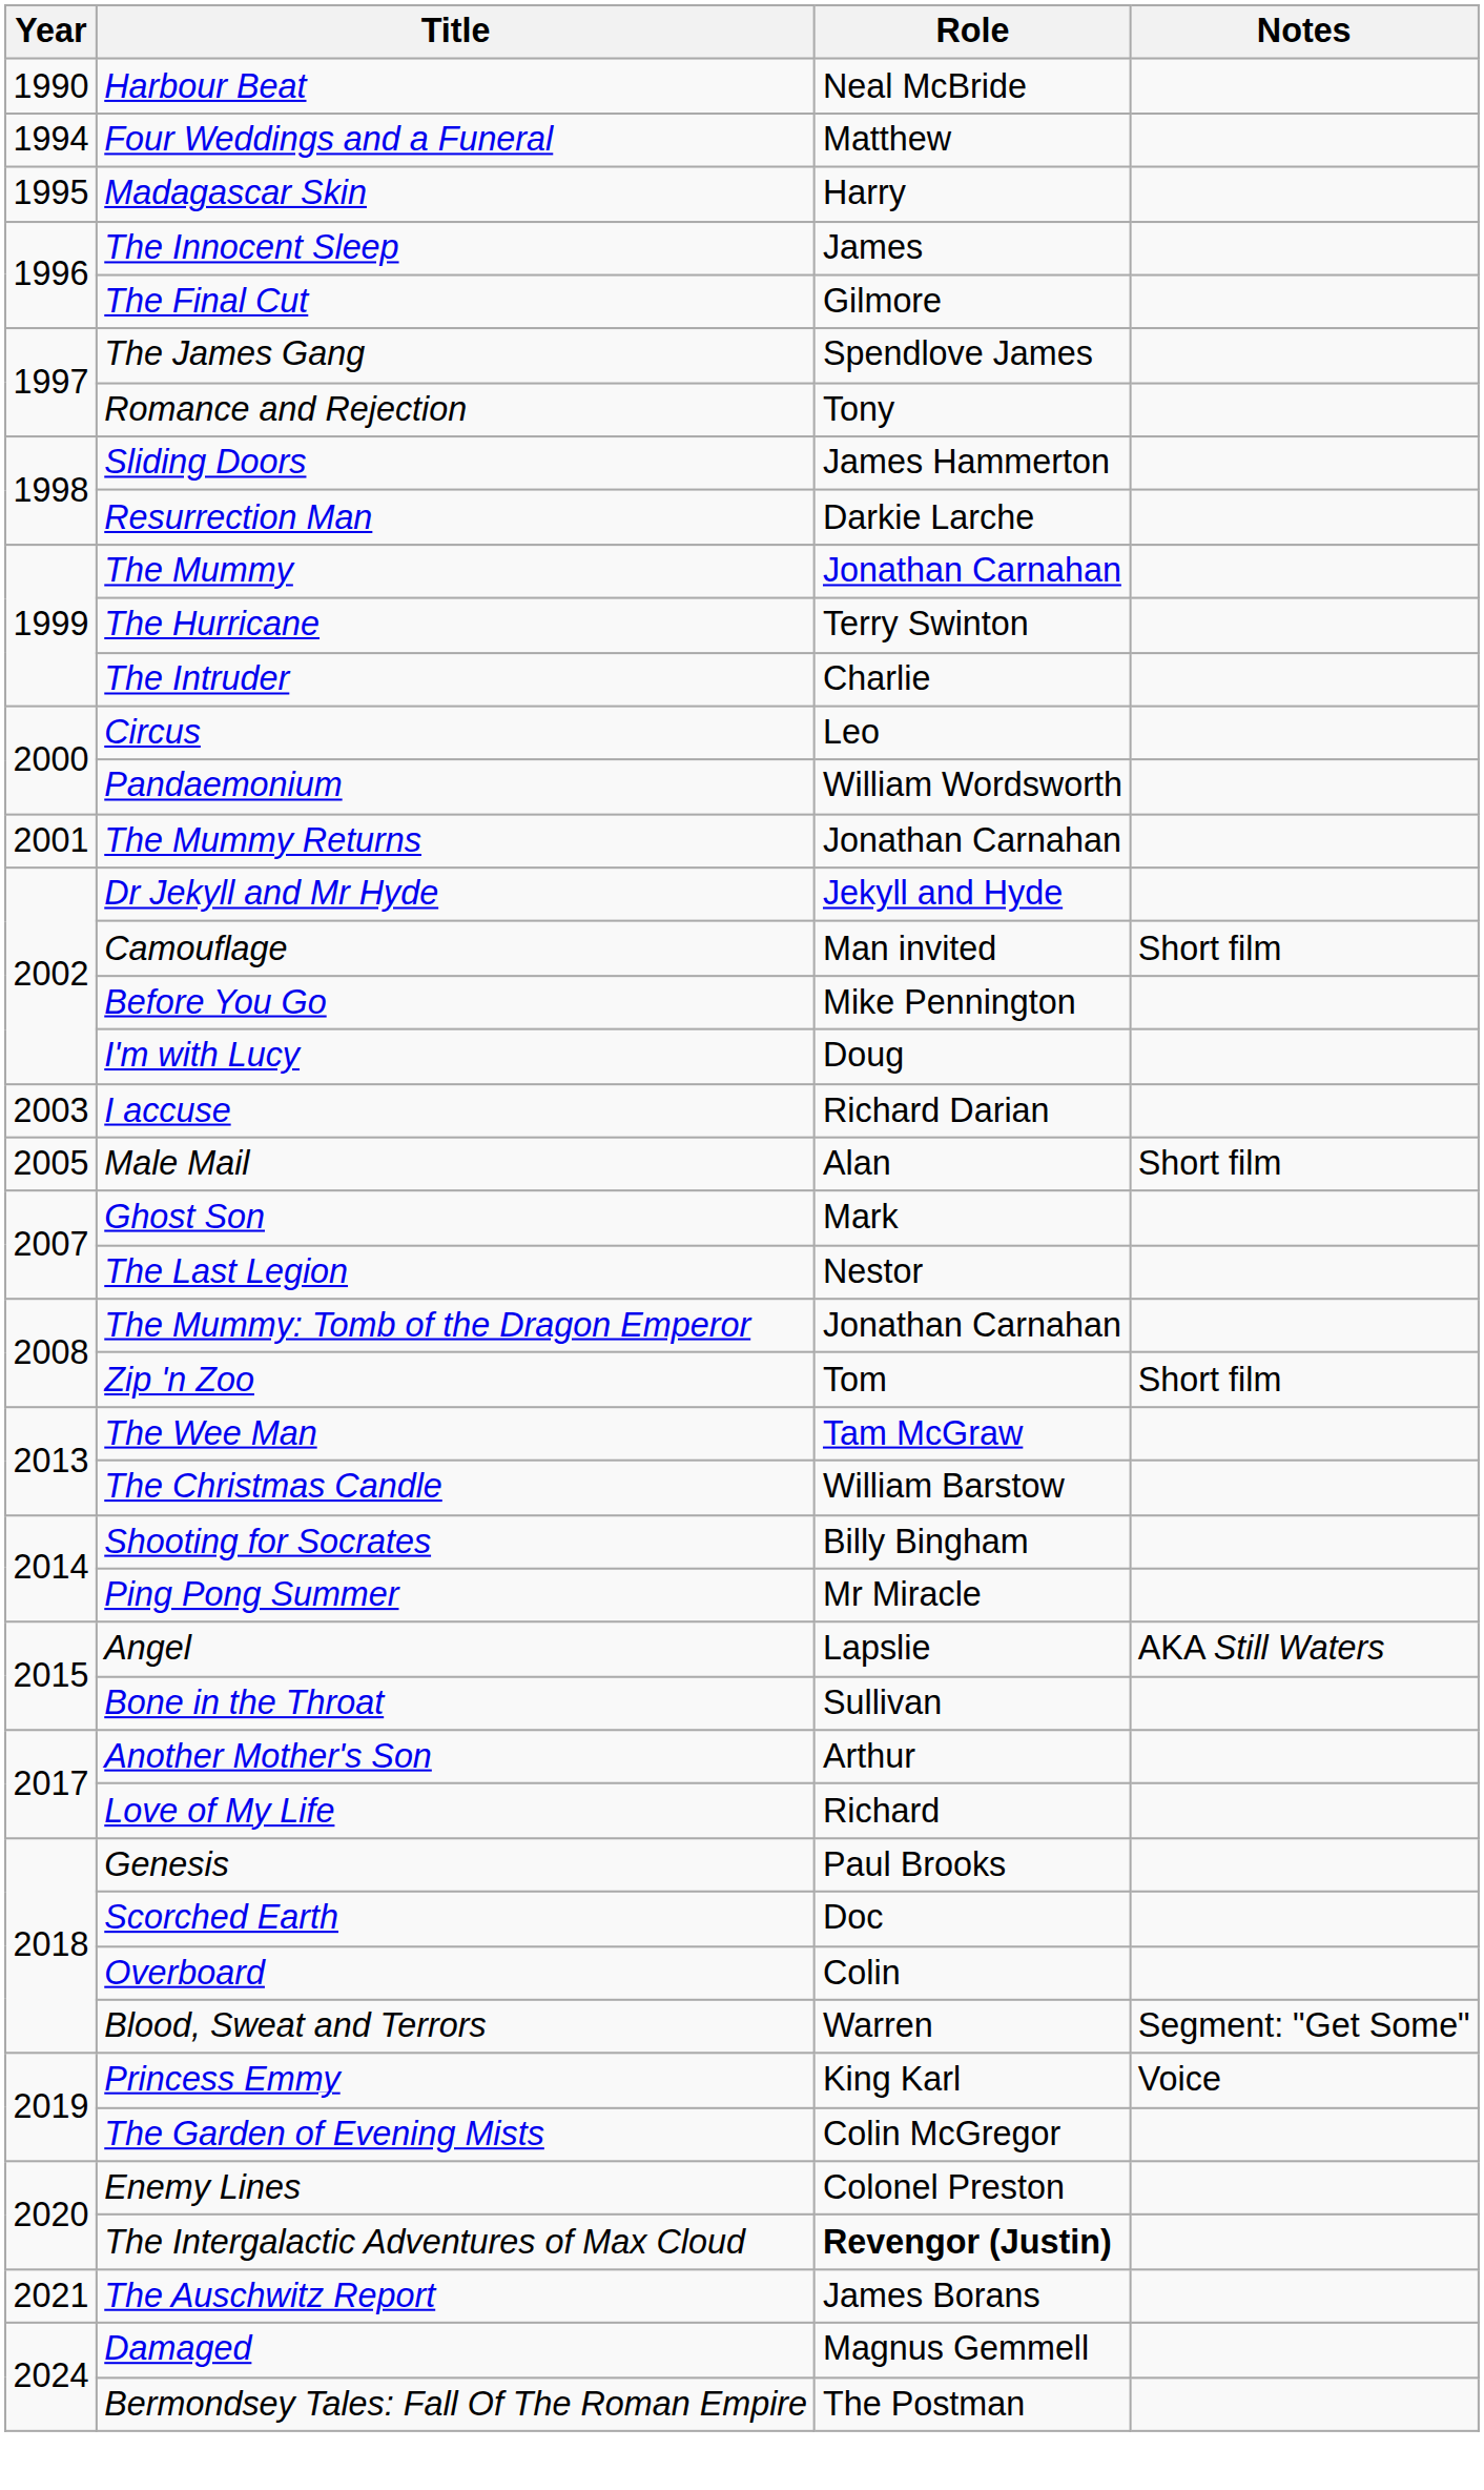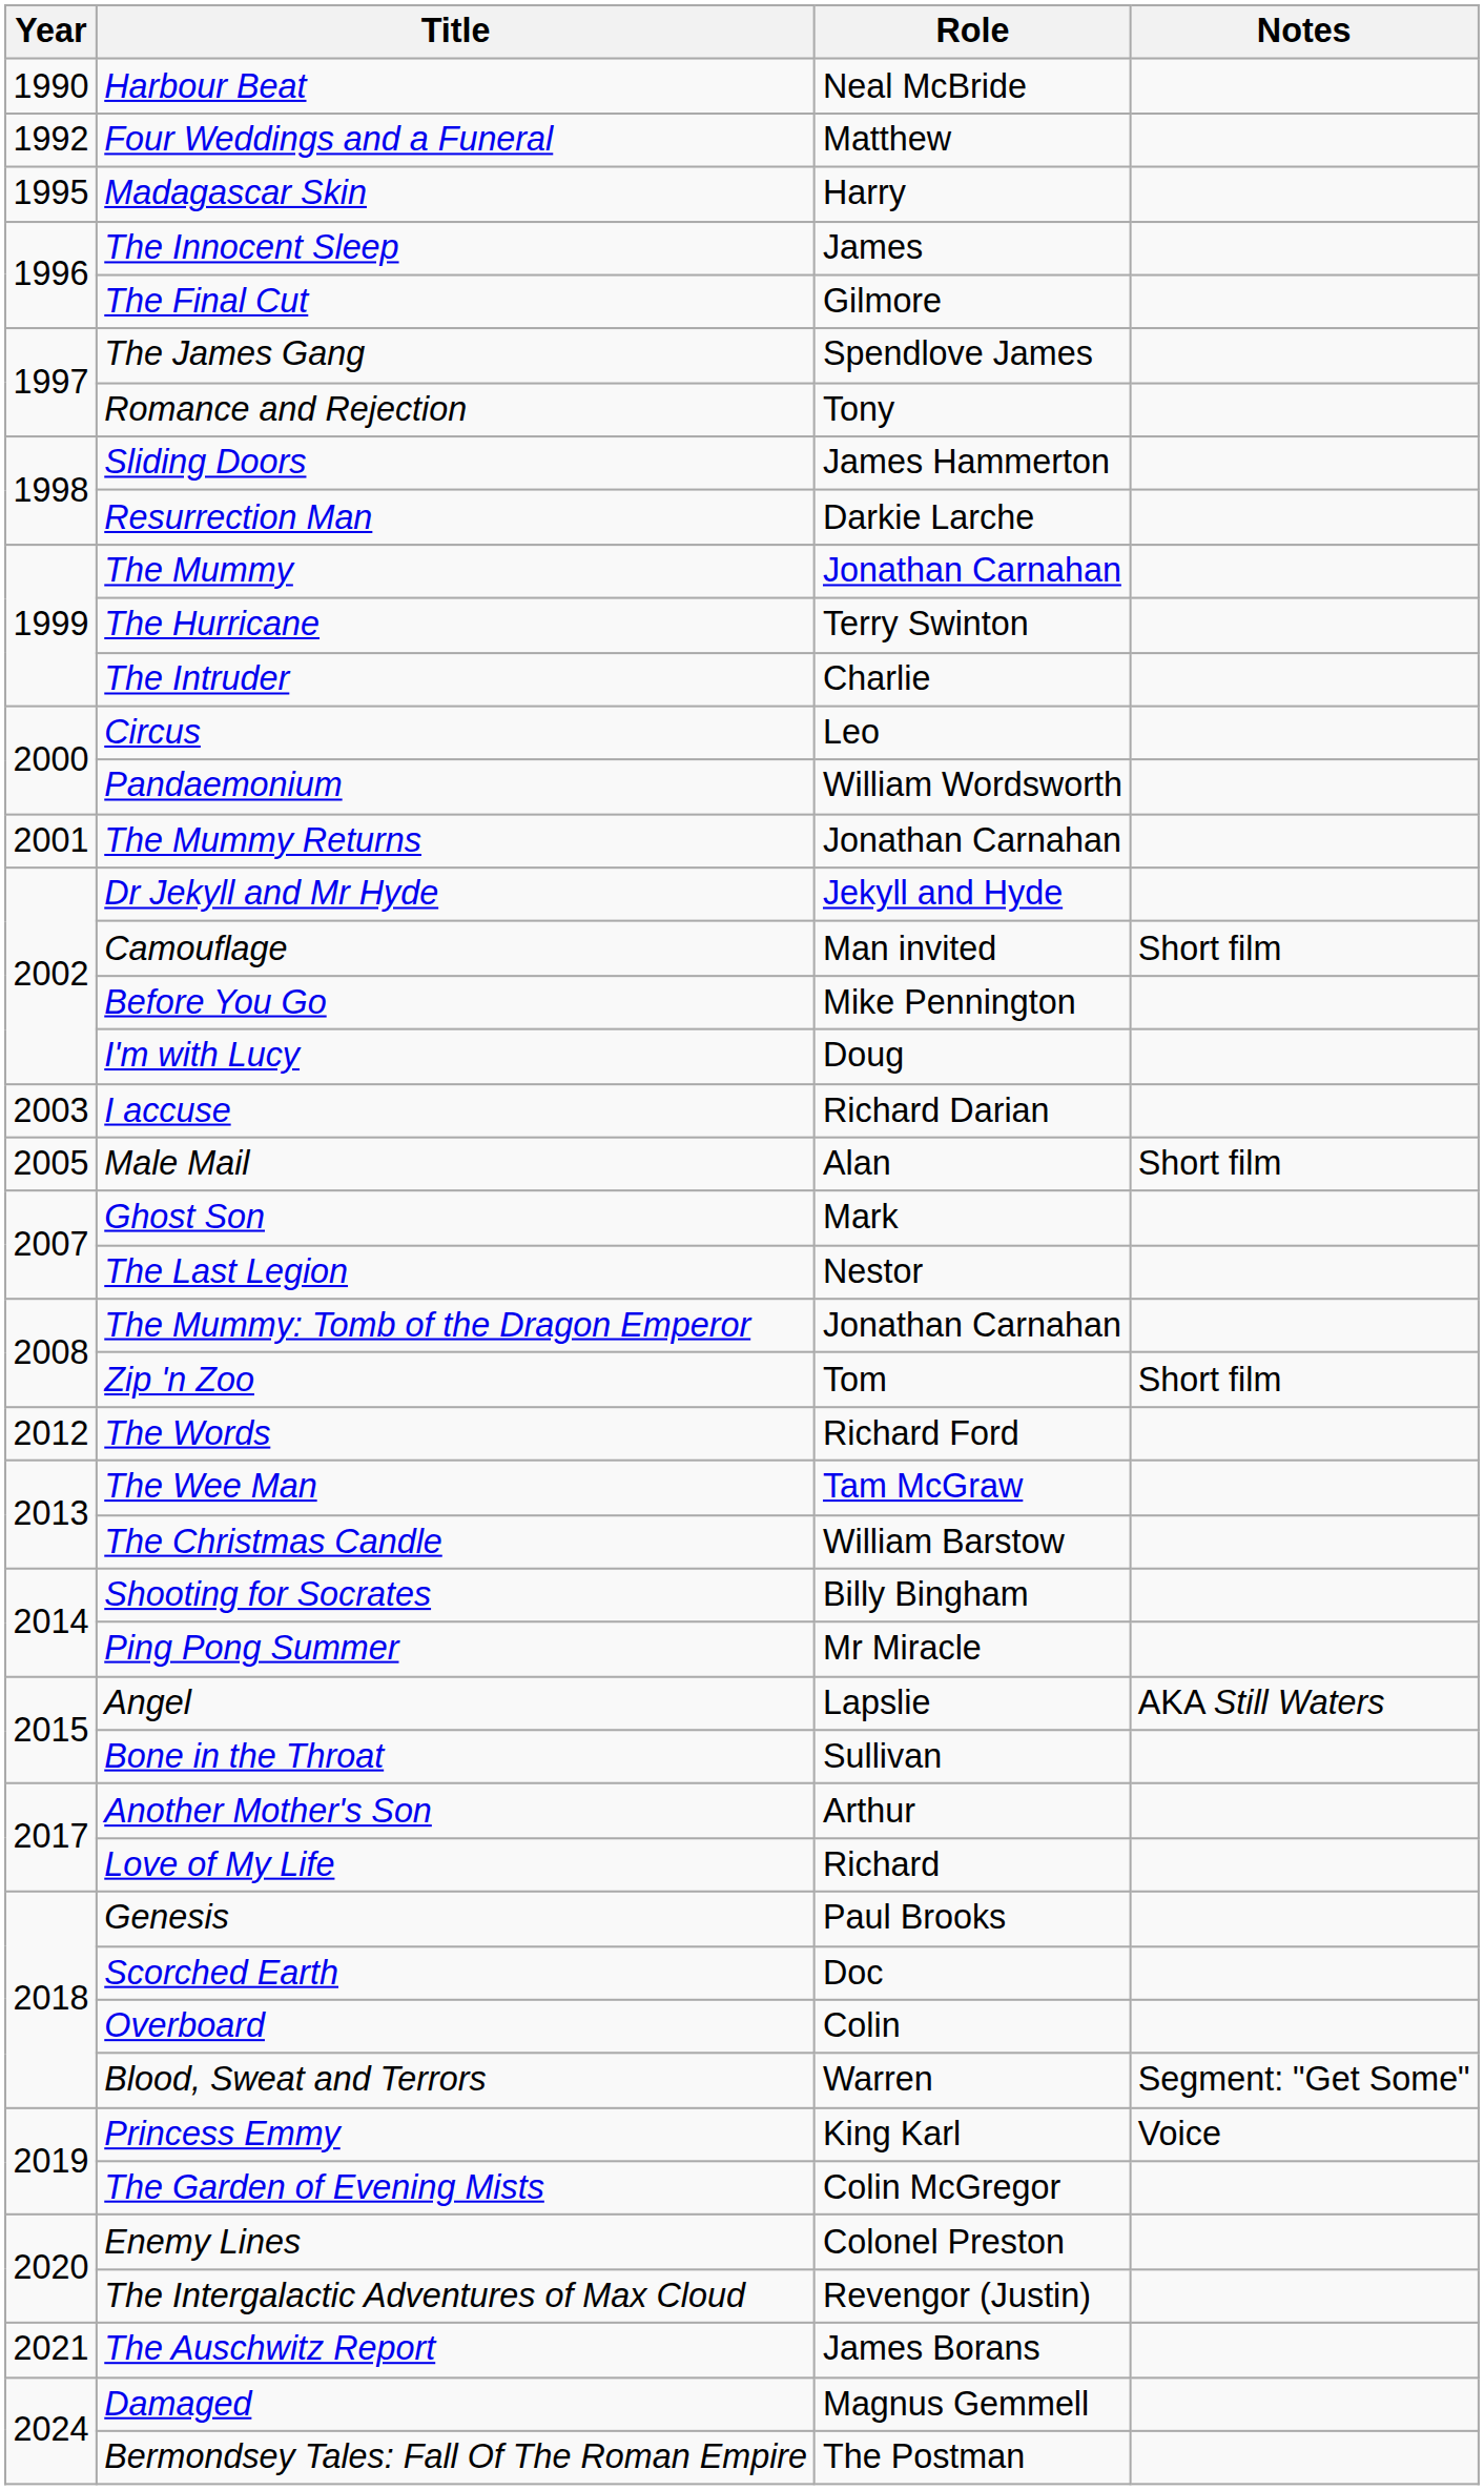 <table class="wikitable sortable">
 <tr>
 <th>Year</th>
 <th>Title</th>
 <th>Role</th>
 <th class="unsortable">Notes</th>
 </tr>
 <tr>
 <td>1990</td>
 <td><em><a href='#'>Harbour Beat</a></em></td>
 <td>Neal McBride</td>
 <td></td>
 </tr>
 <tr>
-<td>1994</td>
+<td>1992</td>
 <td><em><a href='#'>Four Weddings and a Funeral</a></em></td>
 <td>Matthew</td>
 <td></td>
 </tr>
 <tr>
 <td>1995</td>
 <td><em><a href='#'>Madagascar Skin</a></em></td>
 <td>Harry</td>
 <td></td>
 </tr>
 <tr>
 <td rowspan="2">1996</td>
 <td data-sort-value="Innocent Sleep, The"><em><a href='#'>The Innocent Sleep</a></em></td>
 <td>James</td>
 <td></td>
 </tr>
 <tr>
 <td data-sort-value="Final Cut, The"><em><a href='#'>The Final Cut</a></em></td>
 <td>Gilmore</td>
 <td></td>
 </tr>
 <tr>
 <td rowspan="2">1997</td>
 <td data-sort-value="James Gang, The"><em>The James Gang</em></td>
 <td>Spendlove James</td>
 <td></td>
 </tr>
 <tr>
 <td><em>Romance and Rejection</em></td>
 <td>Tony</td>
 <td></td>
 </tr>
 <tr>
 <td rowspan="2">1998</td>
 <td><em><a href='#'>Sliding Doors</a></em></td>
 <td>James Hammerton</td>
 <td></td>
 </tr>
 <tr>
 <td><em><a href='#'>Resurrection Man</a></em></td>
 <td>Darkie Larche</td>
 <td></td>
 </tr>
 <tr>
 <td rowspan="3">1999</td>
 <td data-sort-value="Mummy, The"><em><a href='#'>The Mummy</a></em></td>
 <td><a href='#'>Jonathan Carnahan</a></td>
 <td></td>
 </tr>
 <tr>
 <td data-sort-value="Hurricane, The"><em><a href='#'>The Hurricane</a></em></td>
 <td>Terry Swinton</td>
 <td></td>
 </tr>
 <tr>
 <td data-sort-value="Intruder, The"><em><a href='#'>The Intruder</a></em></td>
 <td>Charlie</td>
 <td></td>
 </tr>
 <tr>
 <td rowspan="2">2000</td>
 <td><em><a href='#'>Circus</a></em></td>
 <td>Leo</td>
 <td></td>
 </tr>
 <tr>
 <td><em><a href='#'>Pandaemonium</a></em></td>
 <td>William Wordsworth</td>
 <td></td>
 </tr>
 <tr>
 <td>2001</td>
 <td data-sort-value="Mummy Returns, The"><em><a href='#'>The Mummy Returns</a></em></td>
 <td>Jonathan Carnahan</td>
 <td></td>
 </tr>
 <tr>
 <td rowspan="4">2002</td>
 <td><em><a href='#'>Dr Jekyll and Mr Hyde</a></em></td>
 <td><a href='#'>Jekyll and Hyde</a></td>
 <td></td>
 </tr>
 <tr>
 <td><em>Camouflage</em></td>
 <td>Man invited</td>
 <td>Short film</td>
 </tr>
 <tr>
 <td><em><a href='#'>Before You Go</a></em></td>
 <td>Mike Pennington</td>
 <td></td>
 </tr>
 <tr>
 <td><em><a href='#'>I'm with Lucy</a></em></td>
 <td>Doug</td>
 <td></td>
 </tr>
 <tr>
 <td>2003</td>
 <td><em><a href='#'>I accuse</a></em></td>
 <td>Richard Darian</td>
 <td></td>
 </tr>
 <tr>
 <td>2005</td>
 <td><em>Male Mail</em></td>
 <td>Alan</td>
 <td>Short film</td>
 </tr>
 <tr>
 <td rowspan="2">2007</td>
 <td><em><a href='#'>Ghost Son</a></em></td>
 <td>Mark</td>
 <td></td>
 </tr>
 <tr>
 <td data-sort-value="Last Legion, The"><em><a href='#'>The Last Legion</a></em></td>
 <td>Nestor</td>
 <td></td>
 </tr>
 <tr>
 <td rowspan="2">2008</td>
 <td data-sort-value="Mummy: Tomb of the Dragon Emperor, The"><em><a href='#'>The Mummy: Tomb of the Dragon Emperor</a></em></td>
 <td>Jonathan Carnahan</td>
 <td></td>
 </tr>
 <tr>
 <td><em><a href='#'>Zip 'n Zoo</a></em></td>
 <td>Tom</td>
 <td>Short film</td>
 </tr>
 <tr>
+<td>2012</td>
+<td data-sort-value="Words, The"><em><a href='#'>The Words</a></em></td>
+<td>Richard Ford</td>
+<td></td>
+</tr>
+<tr>
 <td rowspan="2">2013</td>
 <td data-sort-value="Wee Man, The"><em><a href='#'>The Wee Man</a></em></td>
 <td><a href='#'>Tam McGraw</a></td>
 <td></td>
 </tr>
 <tr>
 <td data-sort-value="Christmas Candle, The"><em><a href='#'>The Christmas Candle</a></em></td>
 <td>William Barstow</td>
 <td></td>
 </tr>
 <tr>
 <td rowspan="2">2014</td>
 <td><em><a href='#'>Shooting for Socrates</a></em></td>
 <td>Billy Bingham</td>
 <td></td>
 </tr>
 <tr>
 <td><em><a href='#'>Ping Pong Summer</a></em></td>
 <td>Mr Miracle</td>
 <td></td>
 </tr>
 <tr>
 <td rowspan="2">2015</td>
 <td><em>Angel</em></td>
 <td>Lapslie</td>
 <td>AKA <em>Still Waters</em></td>
 </tr>
 <tr>
 <td><em><a href='#'>Bone in the Throat</a></em></td>
 <td>Sullivan</td>
 <td></td>
 </tr>
 <tr>
 <td rowspan="2">2017</td>
 <td><em><a href='#'>Another Mother's Son</a></em></td>
 <td>Arthur</td>
 <td></td>
 </tr>
 <tr>
 <td><em><a href='#'>Love of My Life</a></em></td>
 <td>Richard</td>
 <td></td>
 </tr>
 <tr>
 <td rowspan="4">2018</td>
 <td><em>Genesis</em></td>
 <td>Paul Brooks</td>
 <td></td>
 </tr>
 <tr>
 <td><em><a href='#'>Scorched Earth</a></em></td>
 <td>Doc</td>
 <td></td>
 </tr>
 <tr>
 <td><em><a href='#'>Overboard</a></em></td>
 <td>Colin</td>
 <td></td>
 </tr>
 <tr>
 <td><em>Blood, Sweat and Terrors</em></td>
 <td>Warren</td>
 <td>Segment: "Get Some"</td>
 </tr>
 <tr>
 <td rowspan="2">2019</td>
 <td><em><a href='#'>Princess Emmy</a></em></td>
 <td>King Karl</td>
 <td>Voice</td>
 </tr>
 <tr>
 <td data-sort-value="Garden of Evening Mists, The"><em><a href='#'>The Garden of Evening Mists</a></em></td>
 <td>Colin McGregor</td>
 <td></td>
 </tr>
 <tr>
 <td rowspan="2">2020</td>
 <td><em>Enemy Lines</em></td>
 <td>Colonel Preston</td>
 <td></td>
 </tr>
 <tr>
 <td data-sort-value="Intergalactic Adventures of Max Cloud, The"><em>The Intergalactic Adventures of Max Cloud</em></td>
-<td><strong>Revengor (Justin)</strong></td>
+<td>Revengor (Justin)</td>
 <td></td>
 </tr>
 <tr>
 <td>2021</td>
 <td data-sort-value="Auschwitz Report, The"><em><a href='#'>The Auschwitz Report</a></em></td>
 <td>James Borans</td>
 <td></td>
 </tr>
 <tr>
 <td rowspan="2">2024</td>
 <td><em><a href='#'>Damaged</a></em></td>
 <td>Magnus Gemmell</td>
 <td></td>
 </tr>
 <tr>
 <td><em>Bermondsey Tales: Fall Of The Roman Empire</em></td>
 <td>The Postman</td>
 <td></td>
 </tr>
 </table>
